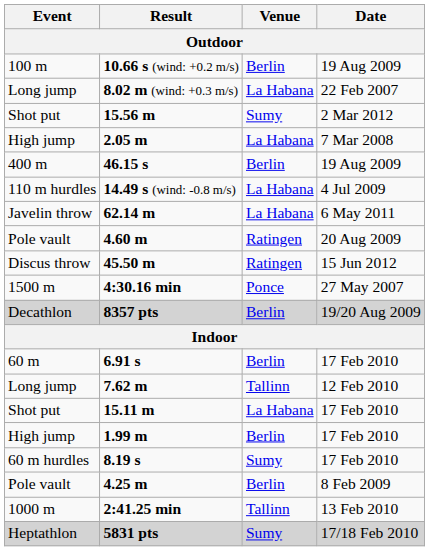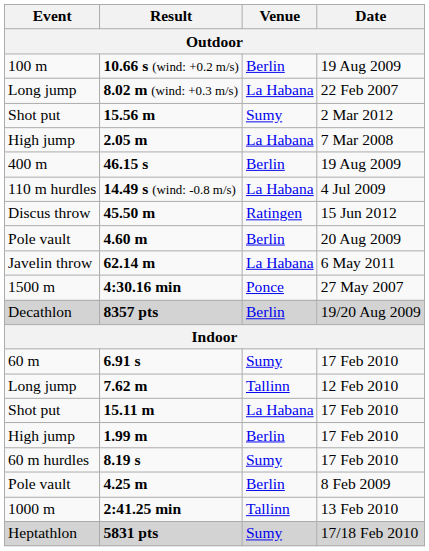 <table class="wikitable">
 <tr>
 <th>Event</th>
 <th>Result</th>
 <th>Venue</th>
 <th>Date</th>
 </tr>
 <tr>
 <th colspan="4">Outdoor</th>
 </tr>
 <tr>
 <td>100 m</td>
 <td><strong>10.66 s</strong> <small>(wind: +0.2 m/s)</small></td>
 <td> <a href='#'>Berlin</a></td>
 <td>19 Aug 2009</td>
 </tr>
 <tr>
 <td>Long jump</td>
 <td><strong>8.02 m</strong> <small>(wind: +0.3 m/s)</small></td>
 <td> <a href='#'>La Habana</a></td>
 <td>22 Feb 2007</td>
 </tr>
 <tr>
 <td>Shot put</td>
 <td><strong>15.56 m</strong></td>
 <td> <a href='#'>Sumy</a></td>
 <td>2 Mar 2012</td>
 </tr>
 <tr>
 <td>High jump</td>
 <td><strong>2.05 m</strong></td>
 <td> <a href='#'>La Habana</a></td>
 <td>7 Mar 2008</td>
 </tr>
 <tr>
 <td>400 m</td>
 <td><strong>46.15 s</strong></td>
 <td> <a href='#'>Berlin</a></td>
 <td>19 Aug 2009</td>
 </tr>
 <tr>
 <td>110 m hurdles</td>
 <td><strong>14.49 s</strong> <small>(wind: -0.8 m/s)</small></td>
 <td> <a href='#'>La Habana</a></td>
 <td>4 Jul 2009</td>
 </tr>
 <tr>
+<td>Discus throw</td>
+<td><strong>45.50 m</strong></td>
+<td> <a href='#'>Ratingen</a></td>
+<td>15 Jun 2012</td>
+</tr>
+<tr>
+<td>Pole vault</td>
+<td><strong>4.60 m</strong></td>
+<td> <a href='#'>Berlin</a></td>
+<td>20 Aug 2009</td>
+</tr>
+<tr>
 <td>Javelin throw</td>
 <td><strong>62.14 m</strong></td>
 <td> <a href='#'>La Habana</a></td>
 <td>6 May 2011</td>
-</tr>
-<tr>
-<td>Pole vault</td>
-<td><strong>4.60 m</strong></td>
-<td> <a href='#'>Ratingen</a></td>
-<td>20 Aug 2009</td>
-</tr>
-<tr>
-<td>Discus throw</td>
-<td><strong>45.50 m</strong></td>
-<td> <a href='#'>Ratingen</a></td>
-<td>15 Jun 2012</td>
 </tr>
 <tr>
 <td>1500 m</td>
 <td><strong>4:30.16 min</strong></td>
 <td> <a href='#'>Ponce</a></td>
 <td>27 May 2007</td>
 </tr>
 <tr bgcolor=lightgray>
 <td>Decathlon</td>
 <td><strong>8357 pts</strong></td>
 <td> <a href='#'>Berlin</a></td>
 <td>19/20 Aug 2009</td>
 </tr>
 <tr>
 <th colspan="4">Indoor</th>
 </tr>
 <tr>
 <td>60 m</td>
 <td><strong>6.91 s</strong></td>
-<td> <a href='#'>Berlin</a></td>
+<td> <a href='#'>Sumy</a></td>
 <td>17 Feb 2010</td>
 </tr>
 <tr>
 <td>Long jump</td>
 <td><strong>7.62 m</strong></td>
 <td> <a href='#'>Tallinn</a></td>
 <td>12 Feb 2010</td>
 </tr>
 <tr>
 <td>Shot put</td>
 <td><strong>15.11 m</strong></td>
 <td> <a href='#'>La Habana</a></td>
 <td>17 Feb 2010</td>
 </tr>
 <tr>
 <td>High jump</td>
 <td><strong>1.99 m</strong></td>
 <td> <a href='#'>Berlin</a></td>
 <td>17 Feb 2010</td>
 </tr>
 <tr>
 <td>60 m hurdles</td>
 <td><strong>8.19 s</strong></td>
 <td> <a href='#'>Sumy</a></td>
 <td>17 Feb 2010</td>
 </tr>
 <tr>
 <td>Pole vault</td>
 <td><strong>4.25 m</strong></td>
 <td> <a href='#'>Berlin</a></td>
 <td>8 Feb 2009</td>
 </tr>
 <tr>
 <td>1000 m</td>
 <td><strong>2:41.25 min</strong></td>
 <td> <a href='#'>Tallinn</a></td>
 <td>13 Feb 2010</td>
 </tr>
 <tr bgcolor=lightgray>
 <td>Heptathlon</td>
 <td><strong>5831 pts</strong></td>
 <td> <a href='#'>Sumy</a></td>
 <td>17/18 Feb 2010</td>
 </tr>
 </table>
